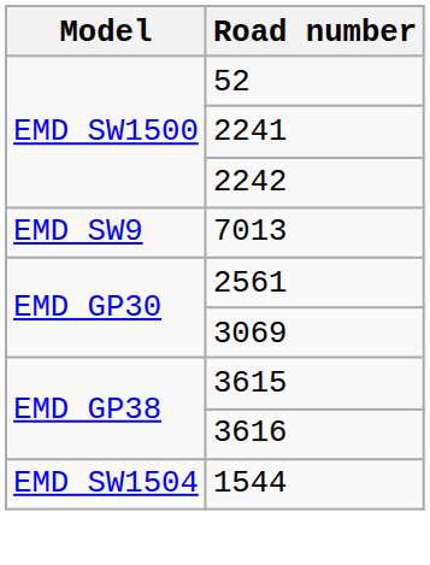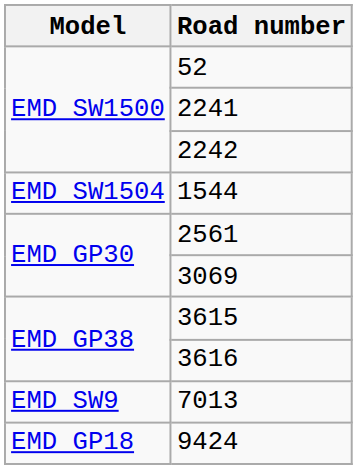 <table class="wikitable">
 <tr>
 <th>Model</th>
 <th>Road number</th>
 </tr>
 <tr>
 <td rowspan="3"><a href='#'>EMD SW1500</a></td>
 <td>52</td>
 </tr>
 <tr>
 <td>2241</td>
 </tr>
 <tr>
 <td>2242</td>
 </tr>
 <tr>
-<td><a href='#'>EMD SW9</a></td>
-<td>7013</td>
+<td><a href='#'>EMD SW1504</a></td>
+<td>1544</td>
 </tr>
 <tr>
 <td rowspan="2"><a href='#'>EMD GP30</a></td>
 <td>2561</td>
 </tr>
 <tr>
 <td>3069</td>
 </tr>
 <tr>
 <td rowspan="2"><a href='#'>EMD GP38</a></td>
 <td>3615</td>
 </tr>
 <tr>
 <td>3616</td>
 </tr>
 <tr>
-<td><a href='#'>EMD SW1504</a></td>
-<td>1544</td>
+<td><a href='#'>EMD SW9</a></td>
+<td>7013</td>
+</tr>
+<tr>
+<td><a href='#'>EMD GP18</a></td>
+<td>9424</td>
 </tr>
 </table>
